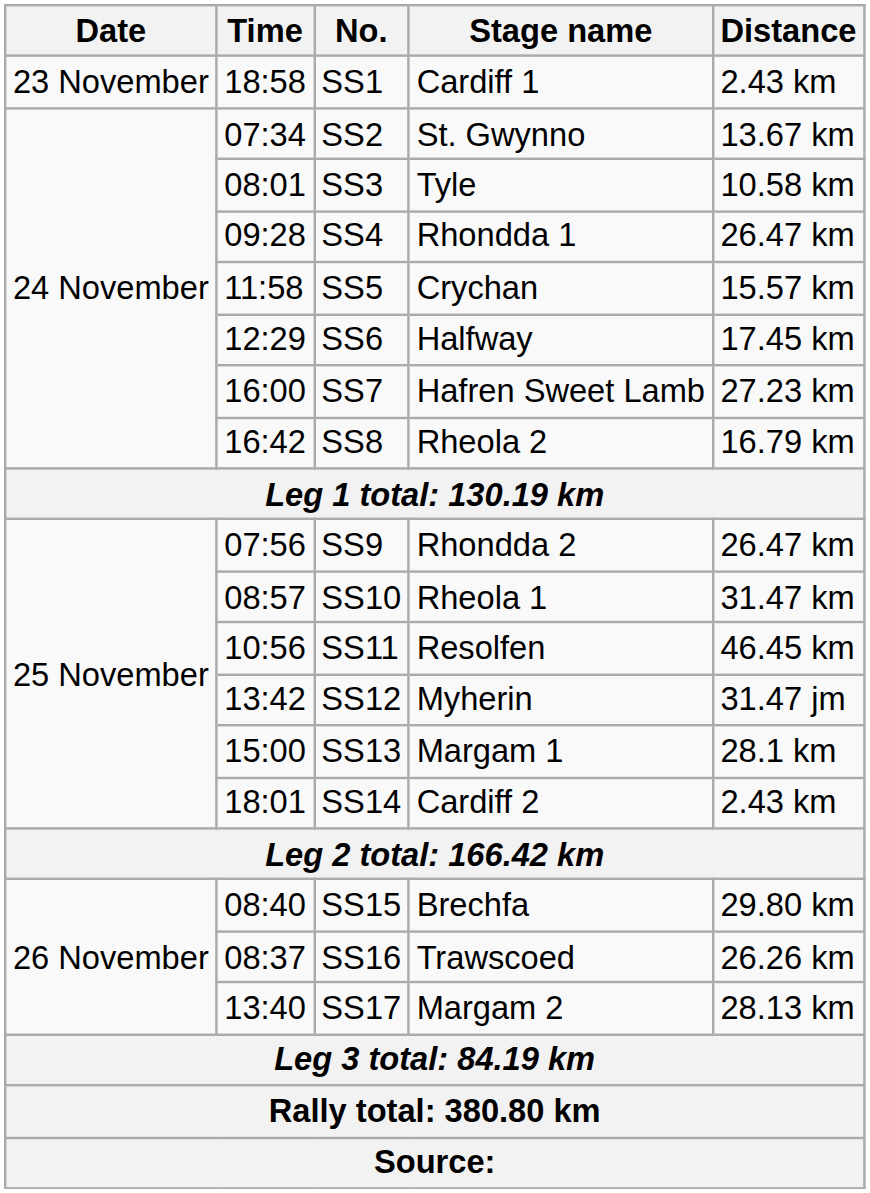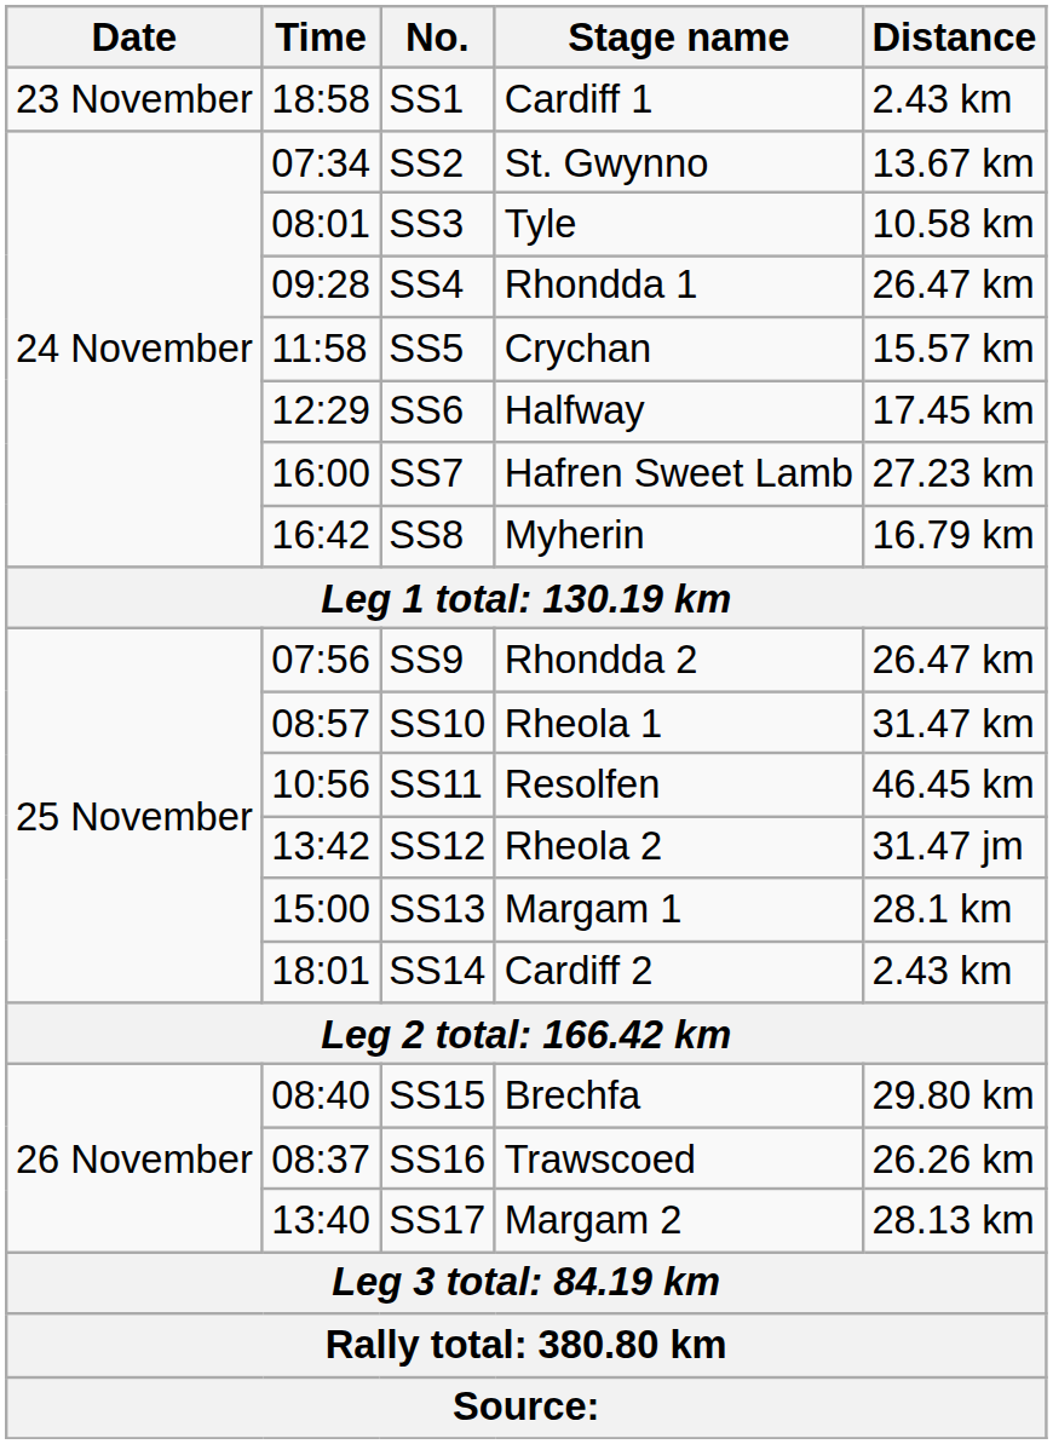 <table class="wikitable" style="font-size: 85%;">
 <tr>
 <th>Date</th>
 <th>Time</th>
 <th>No.</th>
 <th>Stage name</th>
 <th>Distance</th>
 </tr>
 <tr>
 <td>23 November</td>
 <td>18:58</td>
 <td>SS1</td>
 <td>Cardiff 1</td>
 <td>2.43 km</td>
 </tr>
 <tr>
 <td rowspan="7">24 November</td>
 <td>07:34</td>
 <td>SS2</td>
 <td>St. Gwynno</td>
 <td>13.67 km</td>
 </tr>
 <tr>
 <td>08:01</td>
 <td>SS3</td>
 <td>Tyle</td>
 <td>10.58 km</td>
 </tr>
 <tr>
 <td>09:28</td>
 <td>SS4</td>
 <td>Rhondda 1</td>
 <td>26.47 km</td>
 </tr>
 <tr>
 <td>11:58</td>
 <td>SS5</td>
 <td>Crychan</td>
 <td>15.57 km</td>
 </tr>
 <tr>
 <td>12:29</td>
 <td>SS6</td>
 <td>Halfway</td>
 <td>17.45 km</td>
 </tr>
 <tr>
 <td>16:00</td>
 <td>SS7</td>
 <td>Hafren Sweet Lamb</td>
 <td>27.23 km</td>
 </tr>
 <tr>
 <td>16:42</td>
 <td>SS8</td>
-<td>Rheola 2</td>
+<td>Myherin</td>
 <td>16.79 km</td>
 </tr>
 <tr>
 <th colspan="5"><em>Leg 1 total: 130.19 km</em></th>
 </tr>
 <tr>
 <td rowspan="6">25 November</td>
 <td>07:56</td>
 <td>SS9</td>
 <td>Rhondda 2</td>
 <td>26.47 km</td>
 </tr>
 <tr>
 <td>08:57</td>
 <td>SS10</td>
 <td>Rheola 1</td>
 <td>31.47 km</td>
 </tr>
 <tr>
 <td>10:56</td>
 <td>SS11</td>
 <td>Resolfen</td>
 <td>46.45 km</td>
 </tr>
 <tr>
 <td>13:42</td>
 <td>SS12</td>
-<td>Myherin</td>
+<td>Rheola 2</td>
 <td>31.47 jm</td>
 </tr>
 <tr>
 <td>15:00</td>
 <td>SS13</td>
 <td>Margam 1</td>
 <td>28.1 km</td>
 </tr>
 <tr>
 <td>18:01</td>
 <td>SS14</td>
 <td>Cardiff 2</td>
 <td>2.43 km</td>
 </tr>
 <tr>
 <th colspan="5"><em>Leg 2 total: 166.42 km</em></th>
 </tr>
 <tr>
 <td rowspan="3">26 November</td>
 <td>08:40</td>
 <td>SS15</td>
 <td>Brechfa</td>
 <td>29.80 km</td>
 </tr>
 <tr>
 <td>08:37</td>
 <td>SS16</td>
 <td>Trawscoed</td>
 <td>26.26 km</td>
 </tr>
 <tr>
 <td>13:40</td>
 <td>SS17</td>
 <td>Margam 2</td>
 <td>28.13 km</td>
 </tr>
 <tr>
 <th colspan="5"><strong><em>Leg 3 total: 84.19 km</em></strong></th>
 </tr>
 <tr>
 <th colspan="5">Rally total: 380.80 km</th>
 </tr>
 <tr>
 <th colspan="5">Source:</th>
 </tr>
 </table>
